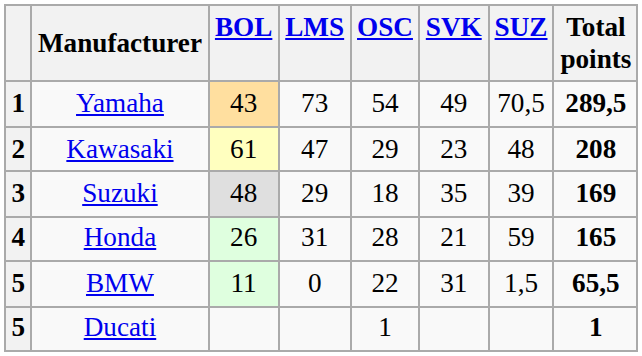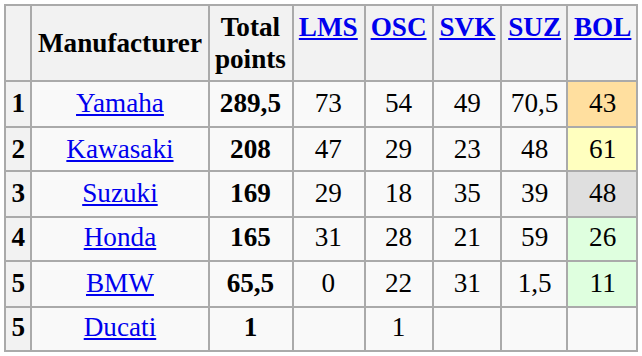 <table class="wikitable" style="font-size: 85%; text-align:center;">
 <tr valign="top">
 <th valign=middle></th>
 <th valign=middle>Manufacturer</th>
-<th><a href='#'>BOL</a><br></th>
+<th valign=middle>Total<br>points</th>
 <th><a href='#'>LMS</a><br></th>
 <th><a href='#'>OSC</a><br></th>
 <th><a href='#'>SVK</a><br></th>
 <th><a href='#'>SUZ</a><br></th>
-<th valign=middle>Total<br>points</th>
+<th><a href='#'>BOL</a><br></th>
 </tr>
 <tr>
 <th>1</th>
 <td> <a href='#'>Yamaha</a></td>
-<td style="background:#FFDF9F;">43</td>
+<td><strong>289,5</strong></td>
 <td>73</td>
 <td>54</td>
 <td>49</td>
 <td>70,5</td>
-<td><strong>289,5</strong></td>
+<td style="background:#FFDF9F;">43</td>
 </tr>
 <tr>
 <th>2</th>
 <td> <a href='#'>Kawasaki</a></td>
-<td style="background:#FFFFBF;">61</td>
+<td><strong>208</strong></td>
 <td>47</td>
 <td>29</td>
 <td>23</td>
 <td>48</td>
-<td><strong>208</strong></td>
+<td style="background:#FFFFBF;">61</td>
 </tr>
 <tr>
 <th>3</th>
 <td><a href='#'>Suzuki</a></td>
-<td style="background:#DFDFDF;">48</td>
+<td><strong>169</strong></td>
 <td>29</td>
 <td>18</td>
 <td>35</td>
 <td>39</td>
-<td><strong>169</strong></td>
+<td style="background:#DFDFDF;">48</td>
 </tr>
 <tr>
 <th>4</th>
 <td> <a href='#'>Honda</a></td>
-<td style="background:#DFFFDF;">26</td>
+<td><strong>165</strong></td>
 <td>31</td>
 <td>28</td>
 <td>21</td>
 <td>59</td>
-<td><strong>165</strong></td>
+<td style="background:#DFFFDF;">26</td>
 </tr>
 <tr>
 <th>5</th>
 <td> <a href='#'>BMW</a></td>
-<td style="background:#DFFFDF;">11</td>
+<td><strong>65,5</strong></td>
 <td>0</td>
 <td>22</td>
 <td>31</td>
 <td>1,5</td>
-<td><strong>65,5</strong></td>
+<td style="background:#DFFFDF;">11</td>
 </tr>
 <tr>
 <th>5</th>
 <td> <a href='#'>Ducati</a></td>
-<td></td>
+<td><strong>1</strong></td>
 <td></td>
 <td>1</td>
 <td></td>
 <td></td>
-<td><strong>1</strong></td>
+<td></td>
 </tr>
 </table>
